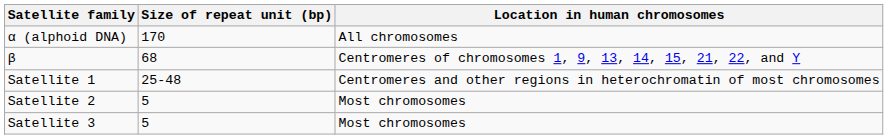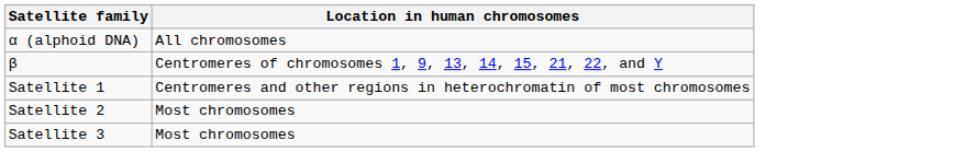 <table class="wikitable">
 <tr>
 <th>Satellite family</th>
-<th>Size of repeat unit (bp)</th>
 <th>Location in human chromosomes</th>
 </tr>
 <tr>
 <td>α (alphoid DNA)</td>
-<td>170</td>
 <td>All chromosomes</td>
 </tr>
 <tr>
 <td>β</td>
-<td>68</td>
 <td>Centromeres of chromosomes <a href='#'>1</a>, <a href='#'>9</a>, <a href='#'>13</a>, <a href='#'>14</a>, <a href='#'>15</a>, <a href='#'>21</a>, <a href='#'>22</a>, and <a href='#'>Y</a></td>
 </tr>
 <tr>
 <td>Satellite 1</td>
-<td>25-48</td>
 <td>Centromeres and other regions in heterochromatin of most chromosomes</td>
 </tr>
 <tr>
 <td>Satellite 2</td>
-<td>5</td>
 <td>Most chromosomes</td>
 </tr>
 <tr>
 <td>Satellite 3</td>
-<td>5</td>
 <td>Most chromosomes</td>
 </tr>
 </table>
